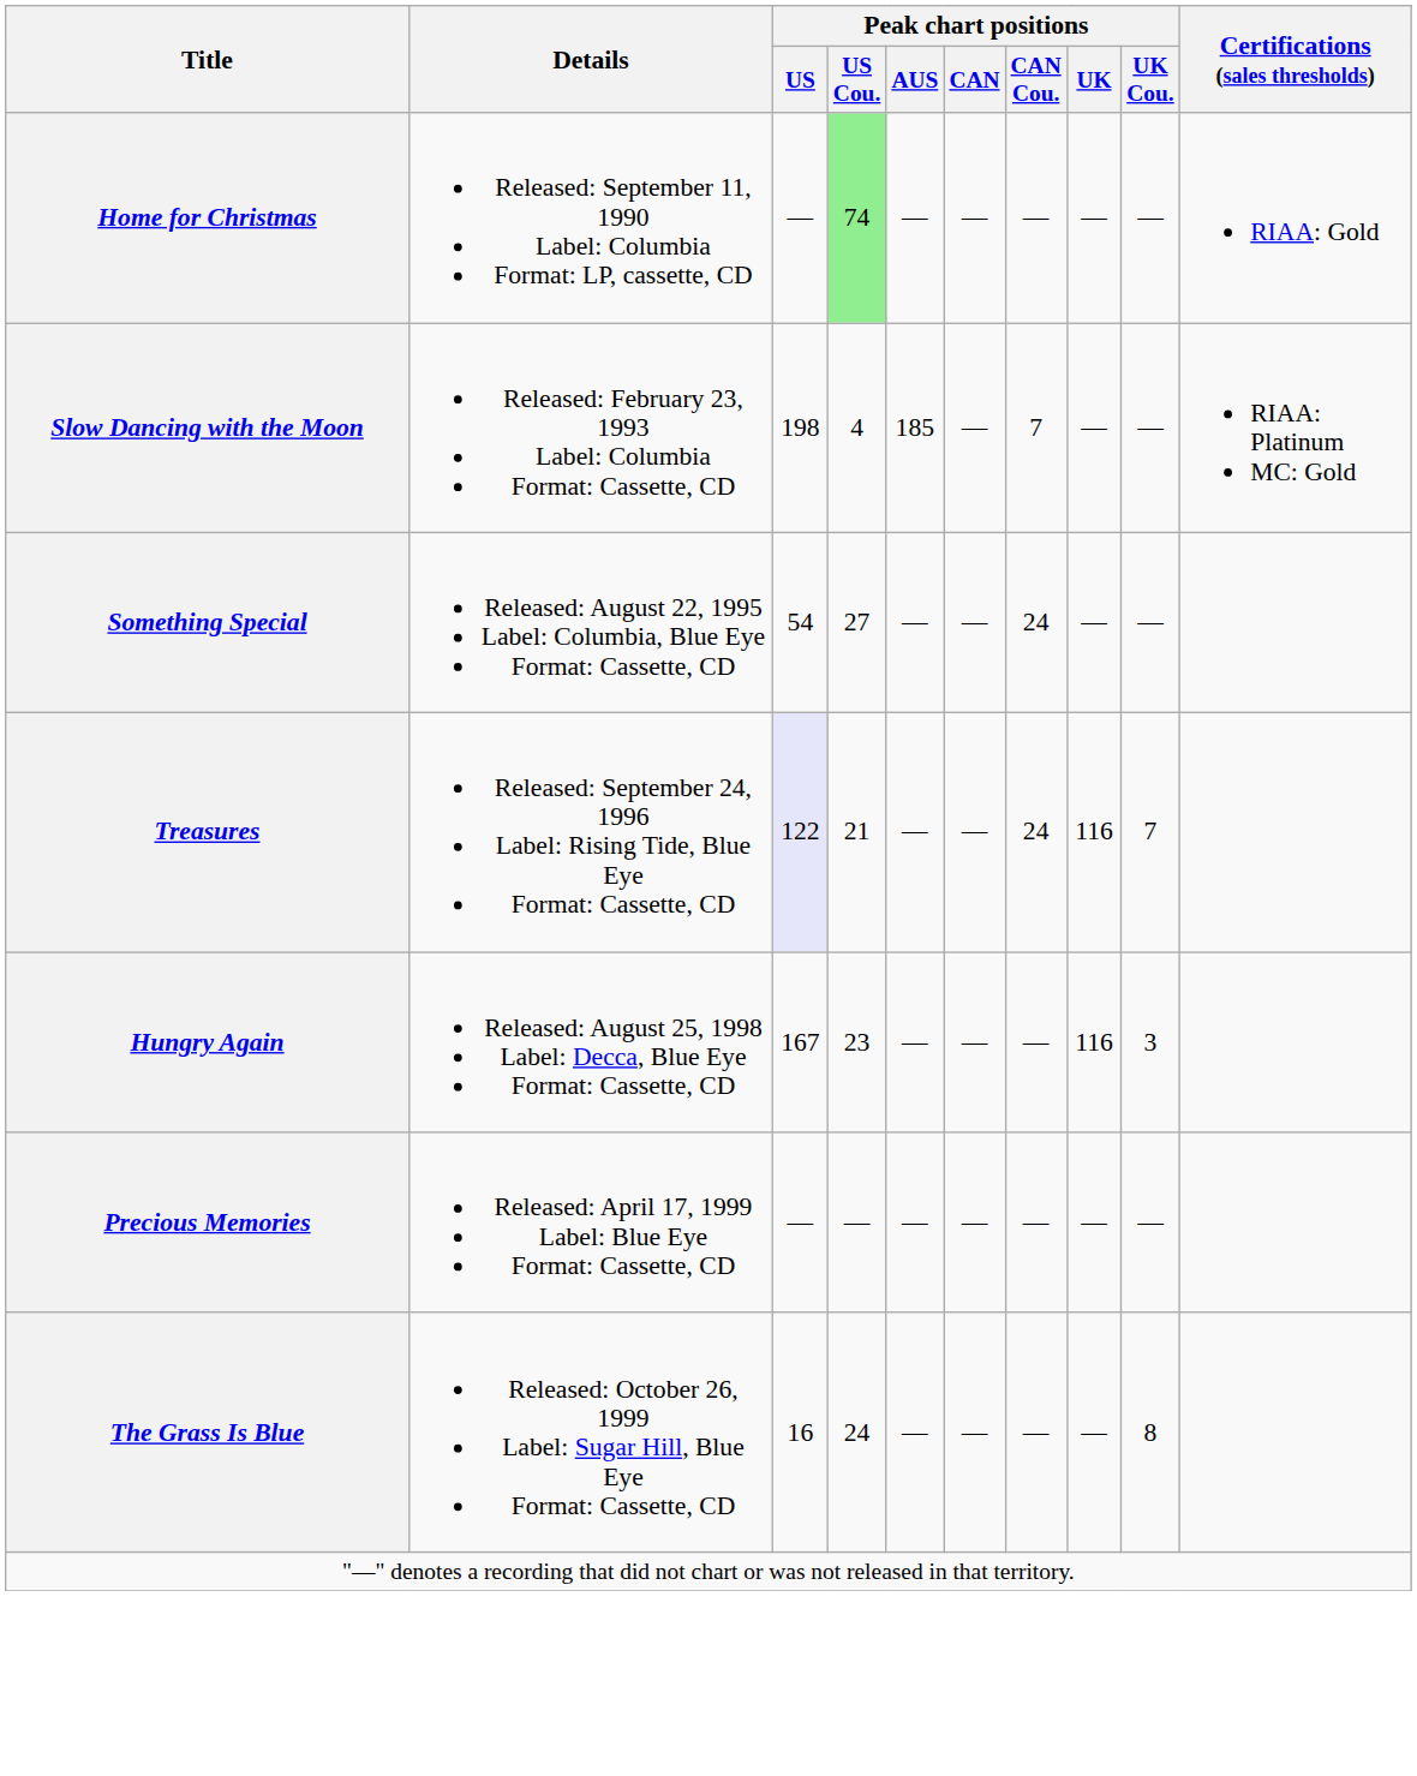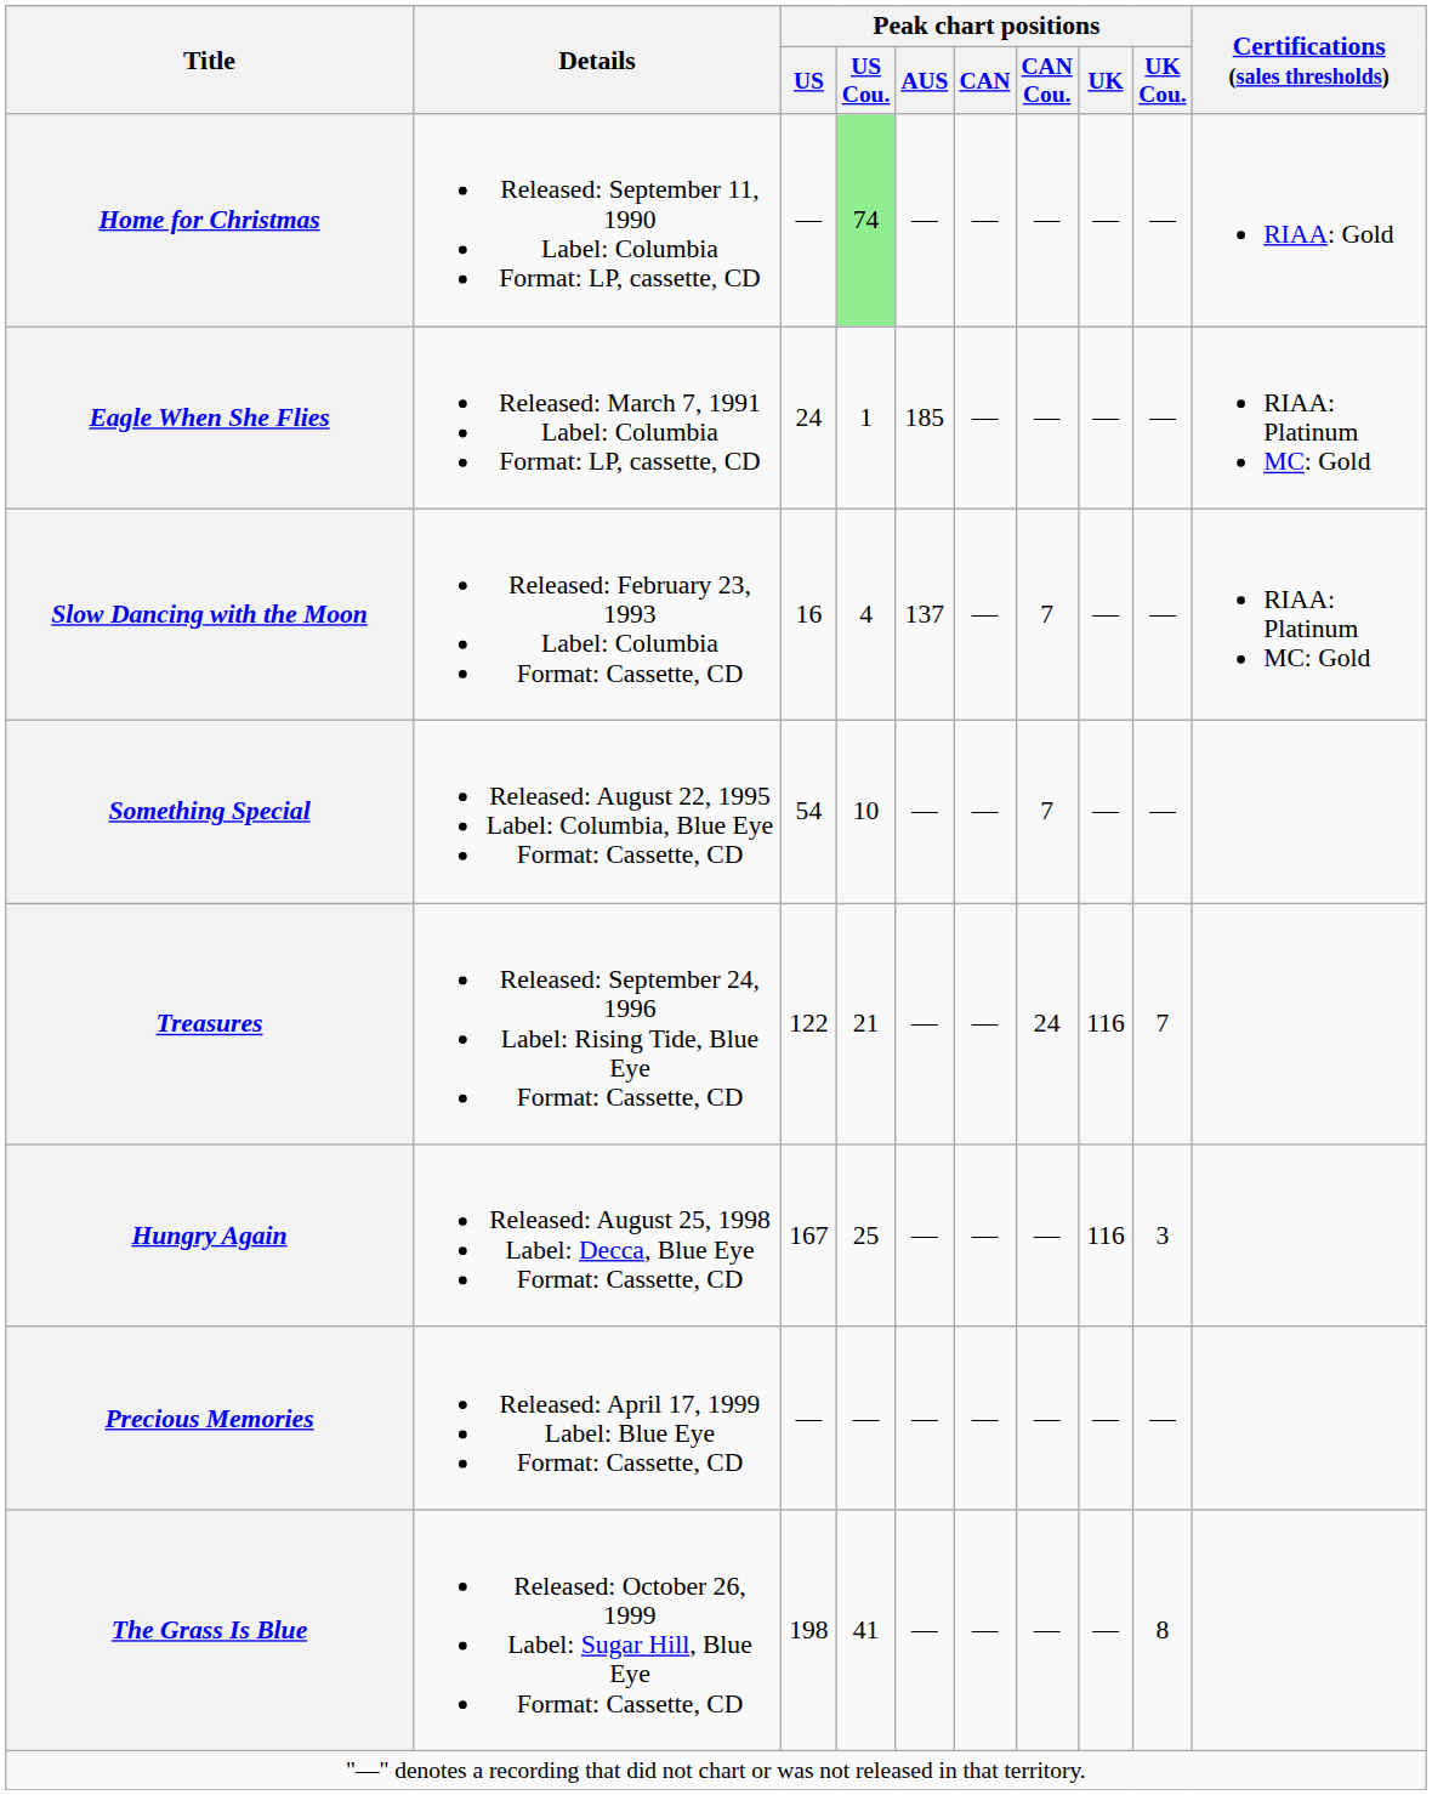 <table class="wikitable plainrowheaders" style="text-align:center;">
 <tr>
 <th rowspan="2" style="width:22em;">Title</th>
 <th rowspan="2" style="width:18em;">Details</th>
 <th colspan="7">Peak chart positions</th>
 <th rowspan="2" style="width:10em;"><a href='#'>Certifications</a><br><small>(<a href='#'>sales thresholds</a>)</small></th>
 </tr>
 <tr>
 <th scope="col" style="width:2em;font-size:90%;"><a href='#'>US</a><br></th>
 <th scope="col" style="width:2em;font-size:90%;"><a href='#'>US<br>Cou.</a><br></th>
 <th scope="col" style="width:2em;font-size:90%;"><a href='#'>AUS</a><br></th>
 <th scope="col" style="width:2em;font-size:90%;"><a href='#'>CAN</a><br></th>
 <th scope="col" style="width:2em;font-size:90%;"><a href='#'>CAN<br>Cou.</a><br></th>
 <th scope="col" style="width:2em;font-size:90%;"><a href='#'>UK</a><br></th>
 <th scope="col" style="width:2em;font-size:90%;"><a href='#'>UK<br>Cou.</a><br></th>
 </tr>
 <tr>
 <th scope="row"><em><a href='#'>Home for Christmas</a></em></th>
 <td><br><ul><li>Released: September 11, 1990</li><li>Label: Columbia</li><li>Format: LP, cassette, CD</li></ul></td>
 <td>—</td>
 <td style="background: lightgreen;">74</td>
 <td>—</td>
 <td>—</td>
 <td>—</td>
 <td>—</td>
 <td>—</td>
 <td align="left"><br><ul><li><a href='#'>RIAA</a>: Gold</li></ul></td>
 </tr>
 <tr>
+<th scope="row"><em><a href='#'>Eagle When She Flies</a></em></th>
+<td><br><ul><li>Released: March 7, 1991</li><li>Label: Columbia</li><li>Format: LP, cassette, CD</li></ul></td>
+<td>24</td>
+<td>1</td>
+<td>185</td>
+<td>—</td>
+<td>—</td>
+<td>—</td>
+<td>—</td>
+<td align="left"><br><ul><li>RIAA: Platinum</li><li><a href='#'>MC</a>: Gold</li></ul></td>
+</tr>
+<tr>
 <th scope="row"><em><a href='#'>Slow Dancing with the Moon</a></em></th>
 <td><br><ul><li>Released: February 23, 1993</li><li>Label: Columbia</li><li>Format: Cassette, CD</li></ul></td>
-<td>198</td>
+<td>16</td>
 <td>4</td>
-<td>185</td>
+<td>137</td>
 <td>—</td>
 <td>7</td>
 <td>—</td>
 <td>—</td>
 <td align="left"><br><ul><li>RIAA: Platinum</li><li>MC: Gold</li></ul></td>
 </tr>
 <tr>
 <th scope="row"><em><a href='#'>Something Special</a></em></th>
 <td><br><ul><li>Released: August 22, 1995</li><li>Label: Columbia, Blue Eye</li><li>Format: Cassette, CD</li></ul></td>
 <td>54</td>
-<td>27</td>
+<td>10</td>
 <td>—</td>
 <td>—</td>
-<td>24</td>
+<td>7</td>
 <td>—</td>
 <td>—</td>
 <td></td>
 </tr>
 <tr>
 <th scope="row"><em><a href='#'>Treasures</a></em></th>
 <td><br><ul><li>Released: September 24, 1996</li><li>Label: Rising Tide, Blue Eye</li><li>Format: Cassette, CD</li></ul></td>
-<td style="background: lavender;">122</td>
+<td>122</td>
 <td>21</td>
 <td>—</td>
 <td>—</td>
 <td>24</td>
 <td>116</td>
 <td>7</td>
 <td></td>
 </tr>
 <tr>
 <th scope="row"><em><a href='#'>Hungry Again</a></em></th>
 <td><br><ul><li>Released: August 25, 1998</li><li>Label: <a href='#'>Decca</a>, Blue Eye</li><li>Format: Cassette, CD</li></ul></td>
 <td>167</td>
-<td>23</td>
+<td>25</td>
 <td>—</td>
 <td>—</td>
 <td>—</td>
 <td>116</td>
 <td>3</td>
 <td></td>
 </tr>
 <tr>
 <th scope="row"><em><a href='#'>Precious Memories</a></em></th>
 <td><br><ul><li>Released: April 17, 1999</li><li>Label: Blue Eye</li><li>Format: Cassette, CD</li></ul></td>
 <td>—</td>
 <td>—</td>
 <td>—</td>
 <td>—</td>
 <td>—</td>
 <td>—</td>
 <td>—</td>
 <td></td>
 </tr>
 <tr>
 <th scope="row"><em><a href='#'>The Grass Is Blue</a></em></th>
 <td><br><ul><li>Released: October 26, 1999</li><li>Label: <a href='#'>Sugar Hill</a>, Blue Eye</li><li>Format: Cassette, CD</li></ul></td>
-<td>16</td>
-<td>24</td>
+<td>198</td>
+<td>41</td>
 <td>—</td>
 <td>—</td>
 <td>—</td>
 <td>—</td>
 <td>8</td>
 <td></td>
 </tr>
 <tr>
 <td colspan="10" style="font-size:90%">"—" denotes a recording that did not chart or was not released in that territory.</td>
 </tr>
 </table>
